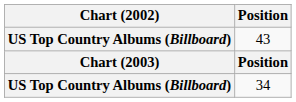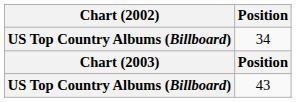 <table class="wikitable plainrowheaders" style="text-align:center">
 <tr>
 <th scope="col">Chart (2002)</th>
 <th scope="col">Position</th>
 </tr>
 <tr>
 <th scope="row">US Top Country Albums (<em>Billboard</em>)</th>
-<td>43</td>
+<td>34</td>
 </tr>
 <tr>
 <th scope="col">Chart (2003)</th>
 <th scope="col">Position</th>
 </tr>
 <tr>
 <th scope="row">US Top Country Albums (<em>Billboard</em>)</th>
-<td>34</td>
+<td>43</td>
 </tr>
 </table>
